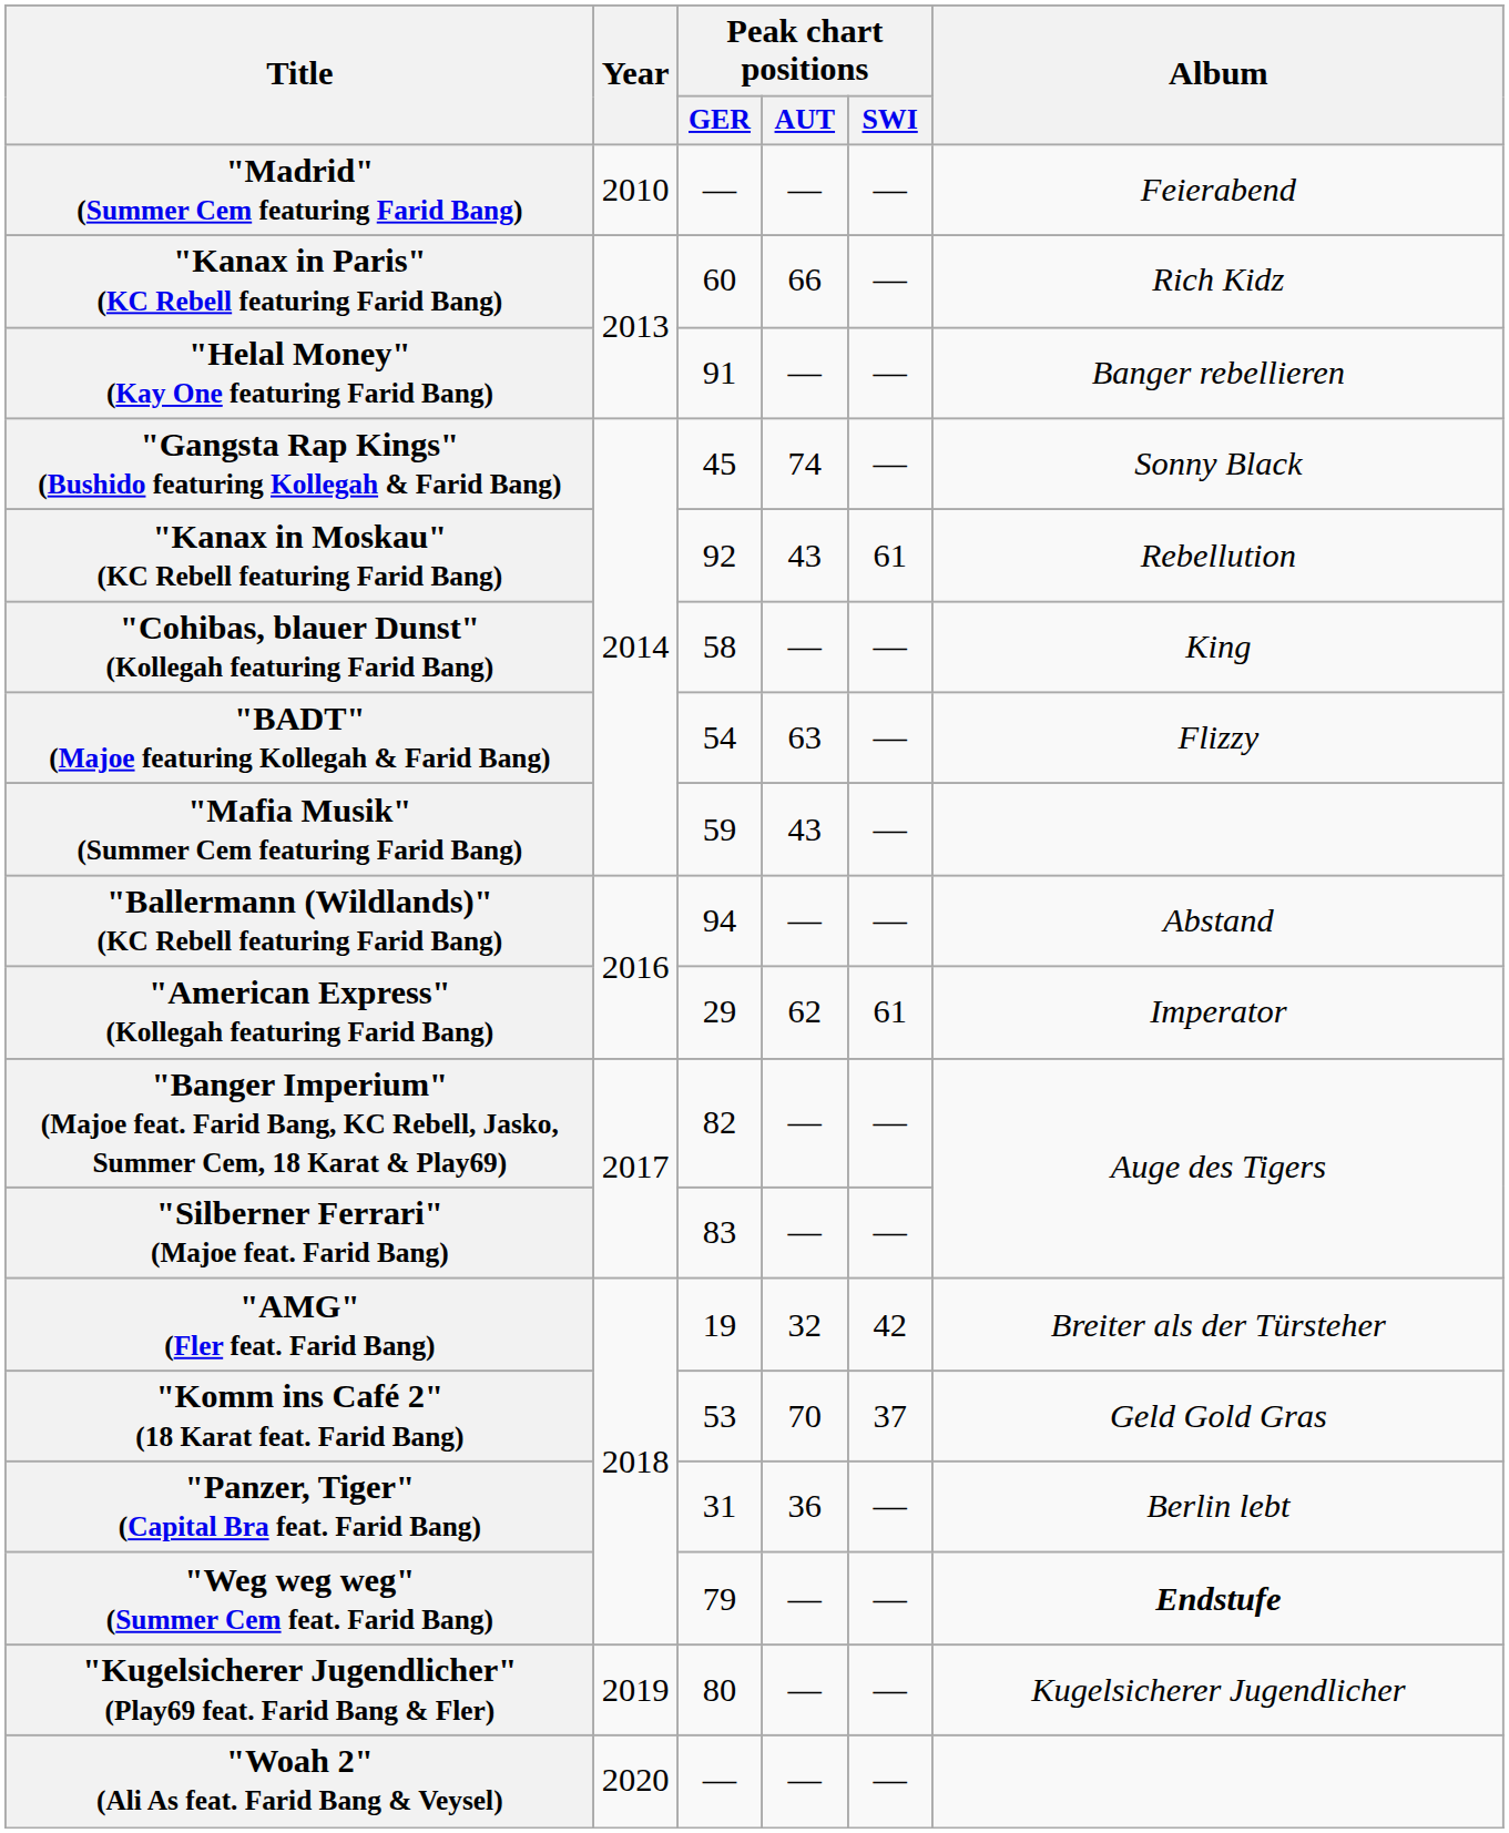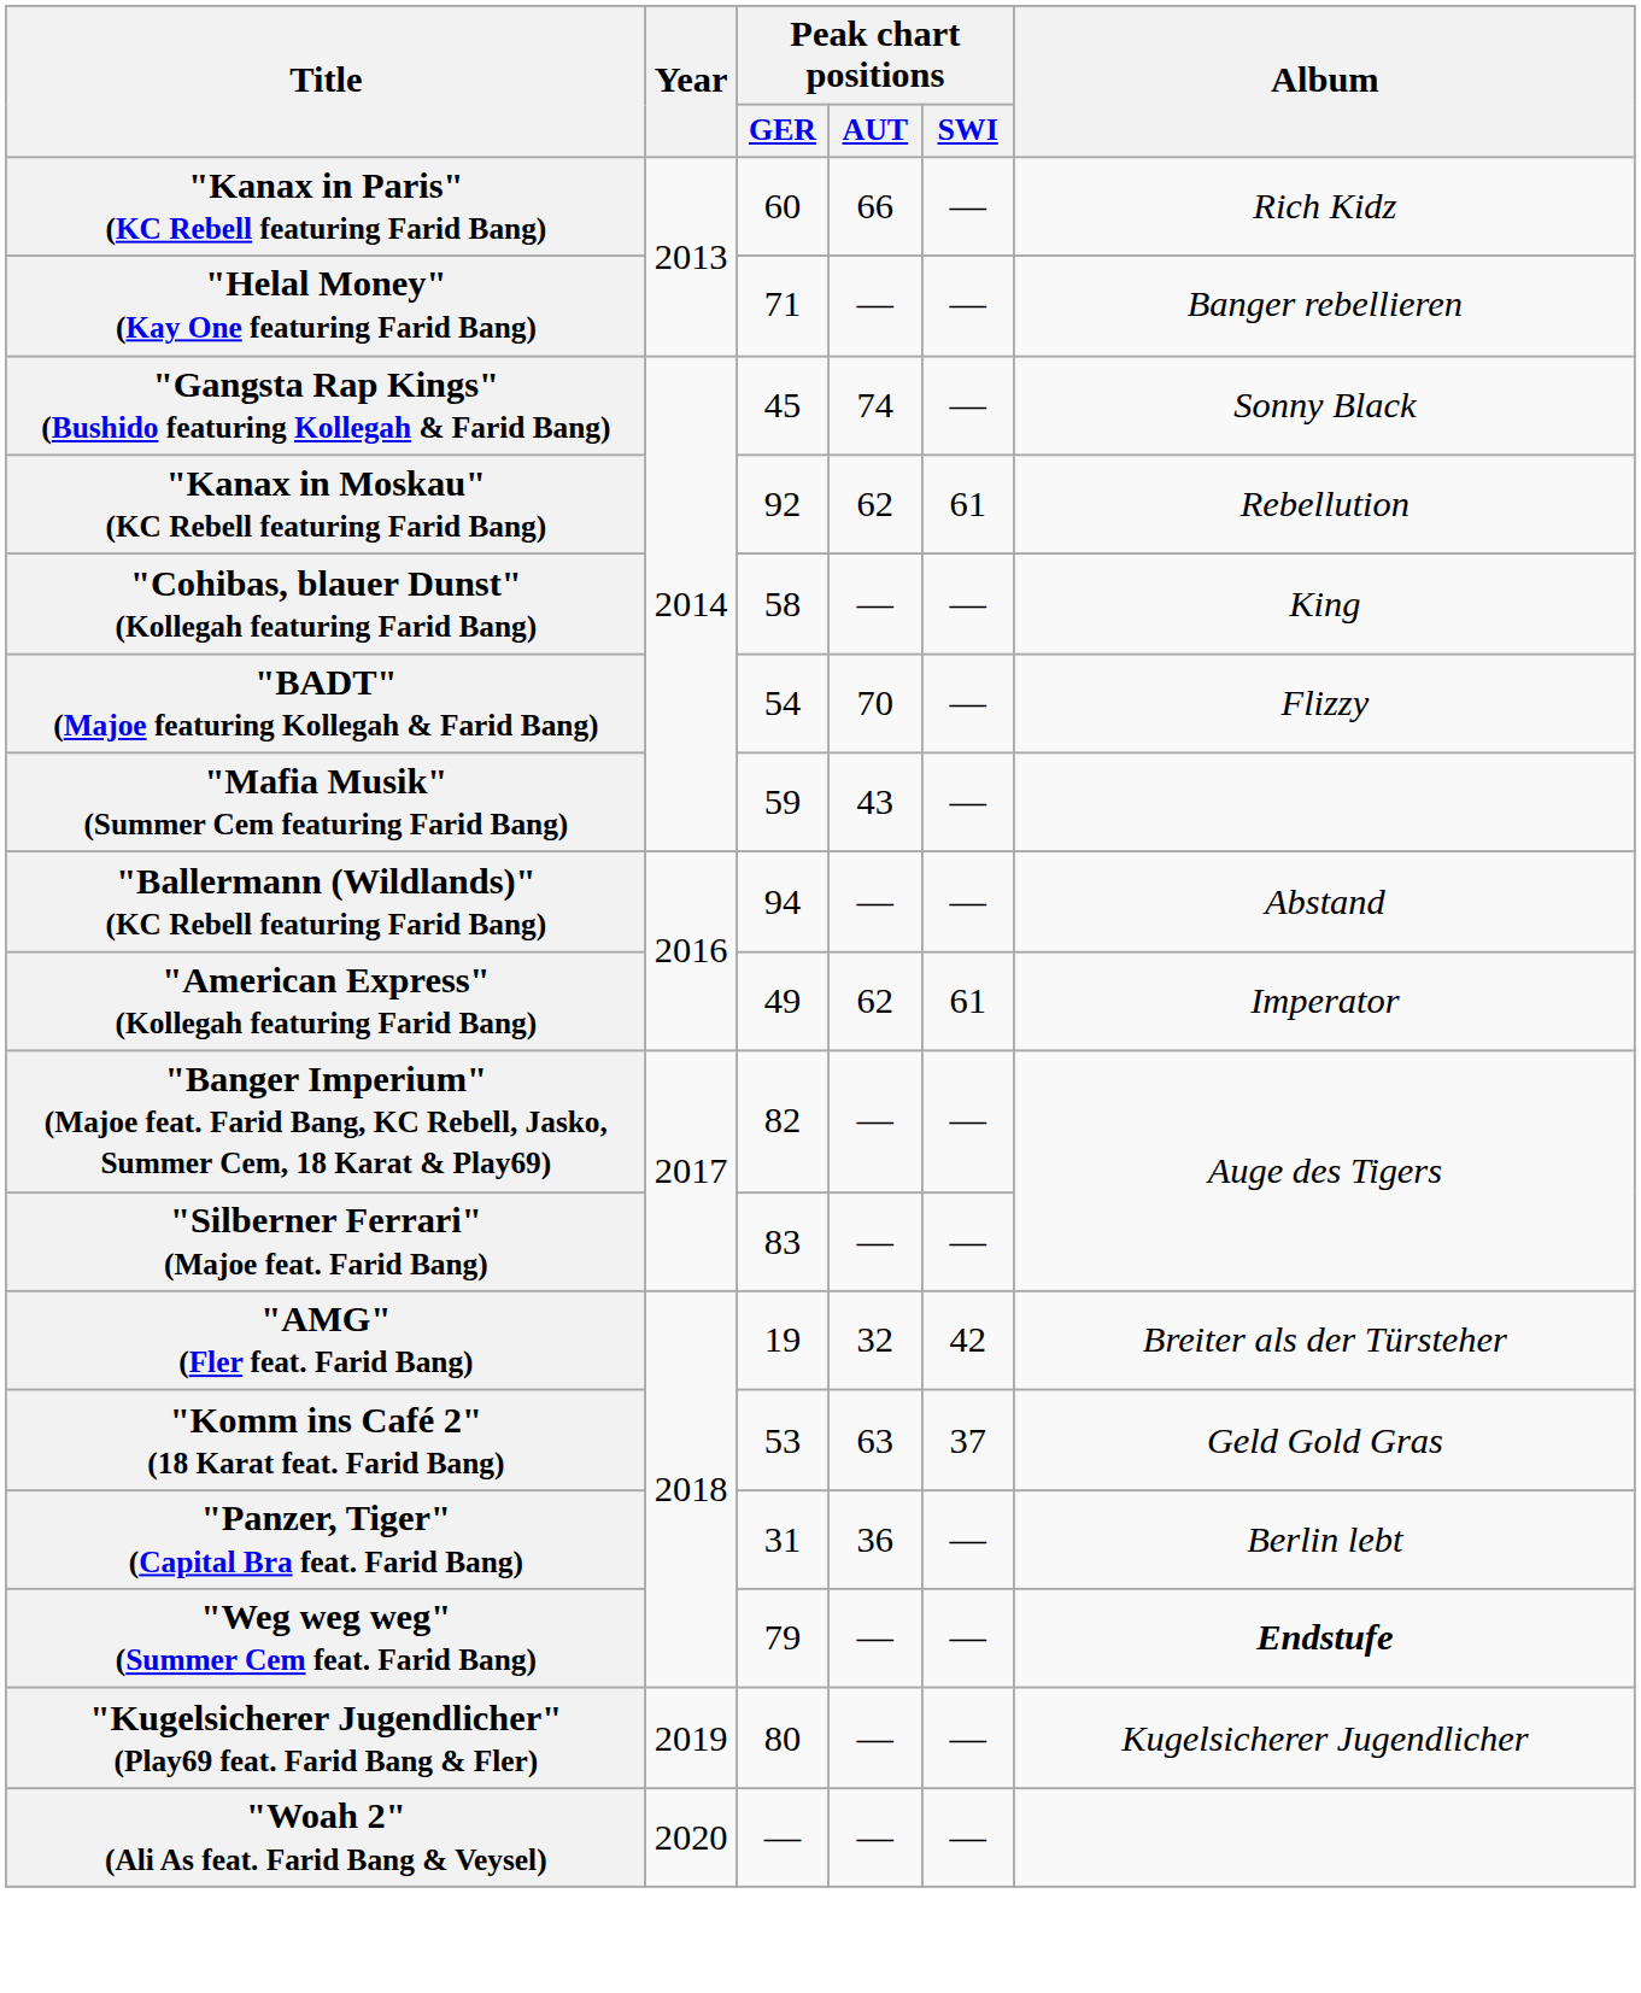 <table class="wikitable plainrowheaders" style="text-align:center;">
 <tr>
 <th scope="col" rowspan="2" style="width:17em;">Title</th>
 <th scope="col" rowspan="2" style="width:1em;">Year</th>
 <th scope="col" colspan="3">Peak chart positions</th>
 <th scope="col" rowspan="2" style="width:16.5em;">Album</th>
 </tr>
 <tr>
 <th style="width:2.5em; font-size:85%"><a href='#'>GER</a><br></th>
 <th style="width:2.5em; font-size:85%"><a href='#'>AUT</a><br></th>
 <th style="width:2.5em; font-size:85%"><a href='#'>SWI</a><br></th>
 </tr>
 <tr>
-<th scope="row">"Madrid"<br><small>(<a href='#'>Summer Cem</a> featuring <a href='#'>Farid Bang</a>)</small></th>
-<td>2010</td>
-<td>—</td>
-<td>—</td>
-<td>—</td>
-<td><em>Feierabend</em></td>
-</tr>
-<tr>
 <th scope="row">"Kanax in Paris"<br><small>(<a href='#'>KC Rebell</a> featuring Farid Bang)</small></th>
 <td rowspan="2">2013</td>
 <td>60</td>
 <td>66</td>
 <td>—</td>
 <td><em>Rich Kidz</em></td>
 </tr>
 <tr>
 <th scope="row">"Helal Money"<br><small>(<a href='#'>Kay One</a> featuring Farid Bang)</small></th>
-<td>91</td>
+<td>71</td>
 <td>—</td>
 <td>—</td>
 <td><em>Banger rebellieren</em></td>
 </tr>
 <tr>
 <th scope="row">"Gangsta Rap Kings"<br><small>(<a href='#'>Bushido</a> featuring <a href='#'>Kollegah</a> & Farid Bang)</small></th>
 <td rowspan="5">2014</td>
 <td>45</td>
 <td>74</td>
 <td>—</td>
 <td><em>Sonny Black</em></td>
 </tr>
 <tr>
 <th scope="row">"Kanax in Moskau"<br><small>(KC Rebell featuring Farid Bang)</small></th>
 <td>92</td>
-<td>43</td>
+<td>62</td>
 <td>61</td>
 <td><em>Rebellution</em></td>
 </tr>
 <tr>
 <th scope="row">"Cohibas, blauer Dunst"<br><small>(Kollegah featuring Farid Bang)</small></th>
 <td>58</td>
 <td>—</td>
 <td>—</td>
 <td><em>King</em></td>
 </tr>
 <tr>
 <th scope="row">"BADT"<br><small>(<a href='#'>Majoe</a> featuring Kollegah & Farid Bang)</small></th>
 <td>54</td>
-<td>63</td>
+<td>70</td>
 <td>—</td>
 <td><em>Flizzy</em></td>
 </tr>
 <tr>
 <th scope="row">"Mafia Musik"<br><small>(Summer Cem featuring Farid Bang)</small></th>
 <td>59</td>
 <td>43</td>
 <td>—</td>
 <td></td>
 </tr>
 <tr>
 <th scope="row">"Ballermann (Wildlands)"<br><small>(KC Rebell featuring Farid Bang)</small></th>
 <td rowspan="2">2016</td>
 <td>94</td>
 <td>—</td>
 <td>—</td>
 <td><em>Abstand</em></td>
 </tr>
 <tr>
 <th scope="row">"American Express"<br><small>(Kollegah featuring Farid Bang)</small></th>
-<td>29</td>
+<td>49</td>
 <td>62</td>
 <td>61</td>
 <td><em>Imperator</em></td>
 </tr>
 <tr>
 <th scope="row">"Banger Imperium"<br><small>(Majoe feat. Farid Bang, KC Rebell, Jasko,<br>Summer Cem, 18 Karat & Play69)</small></th>
 <td rowspan="2">2017</td>
 <td>82</td>
 <td>—</td>
 <td>—</td>
 <td rowspan="2"><em>Auge des Tigers</em></td>
 </tr>
 <tr>
 <th scope="row">"Silberner Ferrari"<br><small>(Majoe feat. Farid Bang)</small></th>
 <td>83</td>
 <td>—</td>
 <td>—</td>
 </tr>
 <tr>
 <th scope="row">"AMG"<br><small>(<a href='#'>Fler</a> feat. Farid Bang)</small></th>
 <td rowspan="4">2018</td>
 <td>19</td>
 <td>32</td>
 <td>42</td>
 <td><em>Breiter als der Türsteher</em></td>
 </tr>
 <tr>
 <th scope="row">"Komm ins Café 2"<br><small>(18 Karat feat. Farid Bang)</small></th>
 <td>53</td>
-<td>70</td>
+<td>63</td>
 <td>37</td>
 <td><em>Geld Gold Gras</em></td>
 </tr>
 <tr>
 <th scope="row">"Panzer, Tiger"<br><small>(<a href='#'>Capital Bra</a> feat. Farid Bang)</small></th>
 <td>31</td>
 <td>36</td>
 <td>—</td>
 <td><em>Berlin lebt</em></td>
 </tr>
 <tr>
 <th scope="row">"Weg weg weg"<br><small>(<a href='#'>Summer Cem</a> feat. Farid Bang)</small></th>
 <td>79</td>
 <td>—</td>
 <td>—</td>
 <td><strong><em>Endstufe</em></strong></td>
 </tr>
 <tr>
 <th scope="row">"Kugelsicherer Jugendlicher"<br><small>(Play69 feat. Farid Bang & Fler)</small></th>
 <td>2019</td>
 <td>80</td>
 <td>—</td>
 <td>—</td>
 <td><em>Kugelsicherer Jugendlicher</em></td>
 </tr>
 <tr>
 <th scope="row">"Woah 2"<br><small>(Ali As feat. Farid Bang & Veysel)</small></th>
 <td>2020</td>
 <td>—</td>
 <td>—</td>
 <td>—</td>
 <td></td>
 </tr>
 </table>
